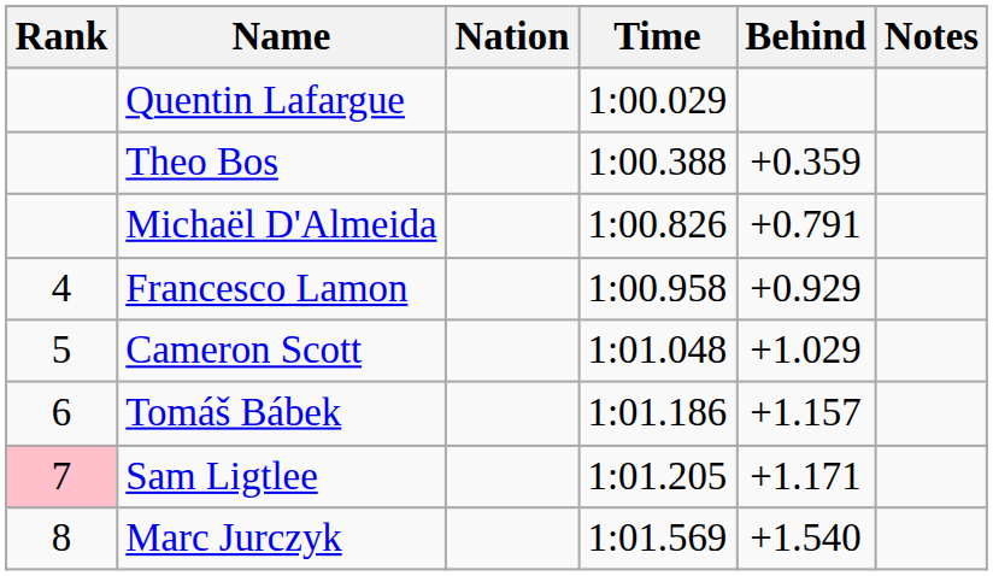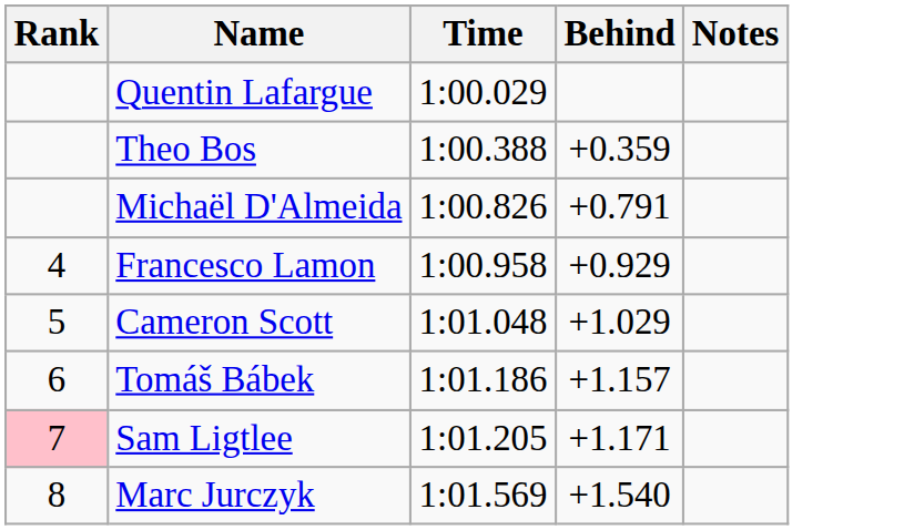 <table class="wikitable sortable" style="text-align:center">
 <tr>
 <th>Rank</th>
 <th>Name</th>
-<th>Nation</th>
 <th>Time</th>
 <th>Behind</th>
 <th>Notes</th>
 </tr>
 <tr>
 <td></td>
 <td align=left><a href='#'>Quentin Lafargue</a></td>
-<td align=left></td>
 <td>1:00.029</td>
 <td></td>
 <td></td>
 </tr>
 <tr>
 <td></td>
 <td align=left><a href='#'>Theo Bos</a></td>
-<td align=left></td>
 <td>1:00.388</td>
 <td>+0.359</td>
 <td></td>
 </tr>
 <tr>
 <td></td>
 <td align=left><a href='#'>Michaël D'Almeida</a></td>
-<td align=left></td>
 <td>1:00.826</td>
 <td>+0.791</td>
 <td></td>
 </tr>
 <tr>
 <td>4</td>
 <td align=left><a href='#'>Francesco Lamon</a></td>
-<td align=left></td>
 <td>1:00.958</td>
 <td>+0.929</td>
 <td></td>
 </tr>
 <tr>
 <td>5</td>
 <td align=left><a href='#'>Cameron Scott</a></td>
-<td align=left></td>
 <td>1:01.048</td>
 <td>+1.029</td>
 <td></td>
 </tr>
 <tr>
 <td>6</td>
 <td align=left><a href='#'>Tomáš Bábek</a></td>
-<td align=left></td>
 <td>1:01.186</td>
 <td>+1.157</td>
 <td></td>
 </tr>
 <tr>
 <td style="background: pink;">7</td>
 <td align=left><a href='#'>Sam Ligtlee</a></td>
-<td align=left></td>
 <td>1:01.205</td>
 <td>+1.171</td>
 <td></td>
 </tr>
 <tr>
 <td>8</td>
 <td align=left><a href='#'>Marc Jurczyk</a></td>
-<td align=left></td>
 <td>1:01.569</td>
 <td>+1.540</td>
 <td></td>
 </tr>
 </table>
